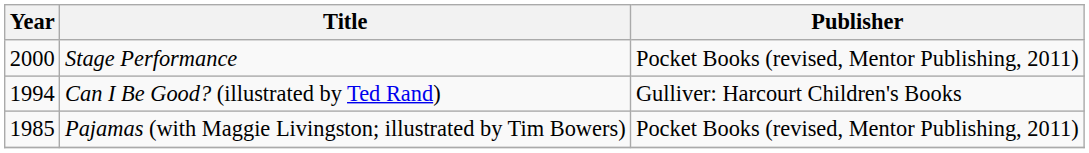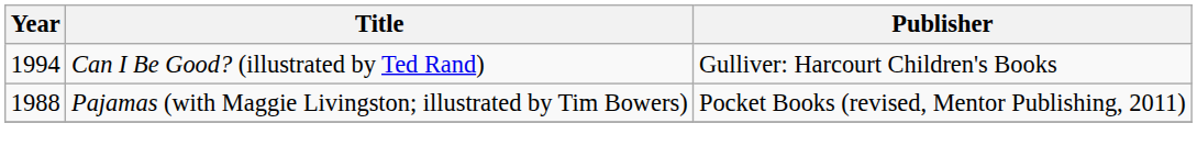 <table class="wikitable">
 <tr>
 <th>Year</th>
 <th>Title</th>
 <th>Publisher</th>
 </tr>
 <tr>
-<td>2000</td>
-<td><em>Stage Performance</em></td>
-<td>Pocket Books (revised, Mentor Publishing, 2011)</td>
-</tr>
-<tr>
 <td>1994</td>
 <td><em>Can I Be Good?</em> (illustrated by <a href='#'>Ted Rand</a>)</td>
 <td>Gulliver: Harcourt Children's Books</td>
 </tr>
 <tr>
-<td>1985</td>
+<td>1988</td>
 <td><em>Pajamas</em> (with Maggie Livingston; illustrated by Tim Bowers)</td>
 <td>Pocket Books (revised, Mentor Publishing, 2011)</td>
 </tr>
 <tr>
 </tr>
 </table>
